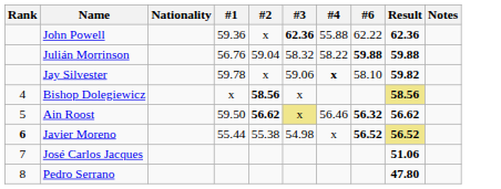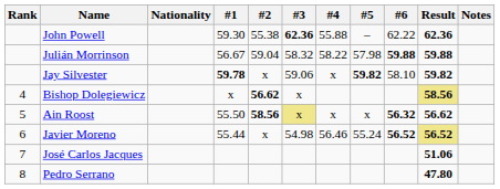 <table class="wikitable sortable" style="text-align:center">
 <tr>
 <th>Rank</th>
 <th>Name</th>
 <th>Nationality</th>
 <th>#1</th>
 <th>#2</th>
 <th>#3</th>
 <th>#4</th>
+<th>#5</th>
 <th>#6</th>
 <th>Result</th>
 <th>Notes</th>
 </tr>
 <tr>
 <td></td>
 <td align=left><a href='#'>John Powell</a></td>
 <td align=left></td>
-<td>59.36</td>
-<td>x</td>
+<td>59.30</td>
+<td>55.38</td>
 <td><strong>62.36</strong></td>
 <td>55.88</td>
+<td>–</td>
 <td>62.22</td>
 <td><strong>62.36</strong></td>
 <td></td>
 </tr>
 <tr>
 <td></td>
 <td align=left><a href='#'>Julián Morrinson</a></td>
 <td align=left></td>
-<td>56.76</td>
+<td>56.67</td>
 <td>59.04</td>
 <td>58.32</td>
 <td>58.22</td>
+<td>57.98</td>
 <td><strong>59.88</strong></td>
 <td><strong>59.88</strong></td>
 <td></td>
 </tr>
 <tr>
 <td></td>
 <td align=left><a href='#'>Jay Silvester</a></td>
 <td align=left></td>
-<td>59.78</td>
+<td><strong>59.78</strong></td>
 <td>x</td>
 <td>59.06</td>
-<td><strong>x</strong></td>
+<td>x</td>
+<td><strong>59.82</strong></td>
 <td>58.10</td>
 <td><strong>59.82</strong></td>
 <td></td>
 </tr>
 <tr>
 <td>4</td>
 <td align=left><a href='#'>Bishop Dolegiewicz</a></td>
 <td align=left></td>
 <td>x</td>
-<td><strong>58.56</strong></td>
+<td><strong>56.62</strong></td>
 <td>x</td>
+<td></td>
 <td></td>
 <td></td>
 <td style="background: khaki;"><strong>58.56</strong></td>
 <td></td>
 </tr>
 <tr>
 <td>5</td>
 <td align=left><a href='#'>Ain Roost</a></td>
 <td align=left></td>
-<td>59.50</td>
-<td><strong>56.62</strong></td>
+<td>55.50</td>
+<td><strong>58.56</strong></td>
 <td style="background: khaki;">x</td>
-<td>56.46</td>
+<td>x</td>
+<td>x</td>
 <td><strong>56.32</strong></td>
 <td><strong>56.62</strong></td>
 <td></td>
 </tr>
 <tr>
-<td><strong>6</strong></td>
+<td>6</td>
 <td align=left><a href='#'>Javier Moreno</a></td>
 <td align=left></td>
 <td>55.44</td>
-<td>55.38</td>
+<td>x</td>
 <td>54.98</td>
-<td>x</td>
+<td>56.46</td>
+<td>55.24</td>
 <td><strong>56.52</strong></td>
 <td style="background: khaki;"><strong>56.52</strong></td>
 <td></td>
 </tr>
 <tr>
 <td>7</td>
 <td align=left><a href='#'>José Carlos Jacques</a></td>
 <td align=left></td>
+<td></td>
 <td></td>
 <td></td>
 <td></td>
 <td></td>
 <td></td>
 <td><strong>51.06</strong></td>
 <td></td>
 </tr>
 <tr>
 <td>8</td>
 <td align=left><a href='#'>Pedro Serrano</a></td>
 <td align=left></td>
 <td></td>
 <td></td>
 <td></td>
 <td></td>
 <td></td>
+<td></td>
 <td><strong>47.80</strong></td>
 <td></td>
 </tr>
 </table>
